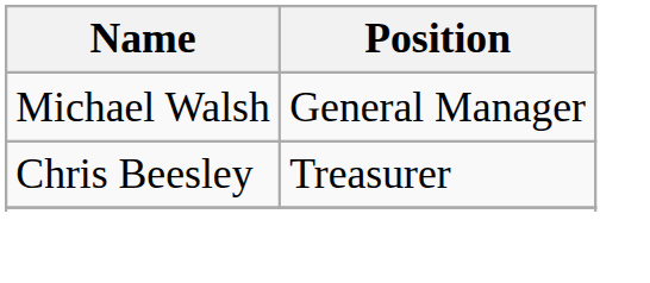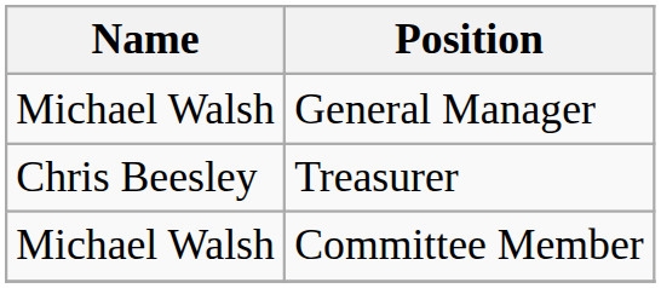 <table class="wikitable" border="1">
 <tr>
 <th>Name</th>
 <th>Position</th>
 </tr>
 <tr>
 <td>Michael Walsh</td>
 <td>General Manager</td>
 </tr>
 <tr>
 <td>Chris Beesley</td>
 <td>Treasurer</td>
 </tr>
 <tr>
+<td>Michael Walsh</td>
+<td>Committee Member</td>
+</tr>
+<tr>
 </tr>
 <tr>
 </tr>
 </table>
